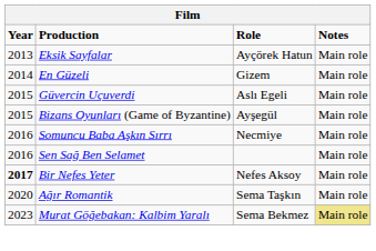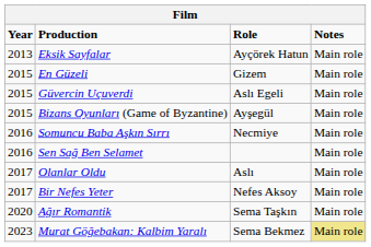 <table class="wikitable">
 <tr>
 <th colspan="4">Film</th>
 </tr>
 <tr>
 <td><strong>Year</strong></td>
 <td><strong>Production</strong></td>
 <td><strong>Role</strong></td>
 <td><strong>Notes</strong></td>
 </tr>
 <tr>
 <td>2013</td>
 <td><em><a href='#'>Eksik Sayfalar</a></em></td>
 <td>Ayçörek Hatun</td>
 <td>Main role</td>
 </tr>
 <tr>
-<td>2014</td>
+<td>2015</td>
 <td><em><a href='#'>En Güzeli</a></em></td>
 <td>Gizem</td>
 <td>Main role</td>
 </tr>
 <tr>
 <td>2015</td>
 <td><em><a href='#'>Güvercin Uçuverdi</a></em></td>
 <td>Aslı Egeli</td>
 <td>Main role</td>
 </tr>
 <tr>
 <td>2015</td>
 <td><em><a href='#'>Bizans Oyunları</a></em> (Game of Byzantine)</td>
 <td>Ayşegül</td>
 <td>Main role</td>
 </tr>
 <tr>
 <td>2016</td>
 <td><em><a href='#'>Somuncu Baba Aşkın Sırrı</a></em></td>
 <td>Necmiye</td>
 <td>Main role</td>
 </tr>
 <tr>
 <td>2016</td>
 <td><em><a href='#'>Sen Sağ Ben Selamet</a></em></td>
 <td></td>
 <td>Main role</td>
 </tr>
 <tr>
-<td><strong>2017</strong></td>
+<td>2017</td>
+<td><em><a href='#'>Olanlar Oldu</a></em></td>
+<td>Aslı</td>
+<td>Main role</td>
+</tr>
+<tr>
+<td>2017</td>
 <td><em><a href='#'>Bir Nefes Yeter</a></em></td>
 <td>Nefes Aksoy</td>
 <td>Main role</td>
 </tr>
 <tr>
 <td>2020</td>
 <td><em><a href='#'>Ağır Romantik</a></em></td>
 <td>Sema Taşkın</td>
 <td>Main role</td>
 </tr>
 <tr>
 <td>2023</td>
 <td><em><a href='#'>Murat Göğebakan: Kalbim Yaralı</a></em></td>
 <td>Sema Bekmez</td>
 <td style="background: khaki;">Main role</td>
 </tr>
 </table>
